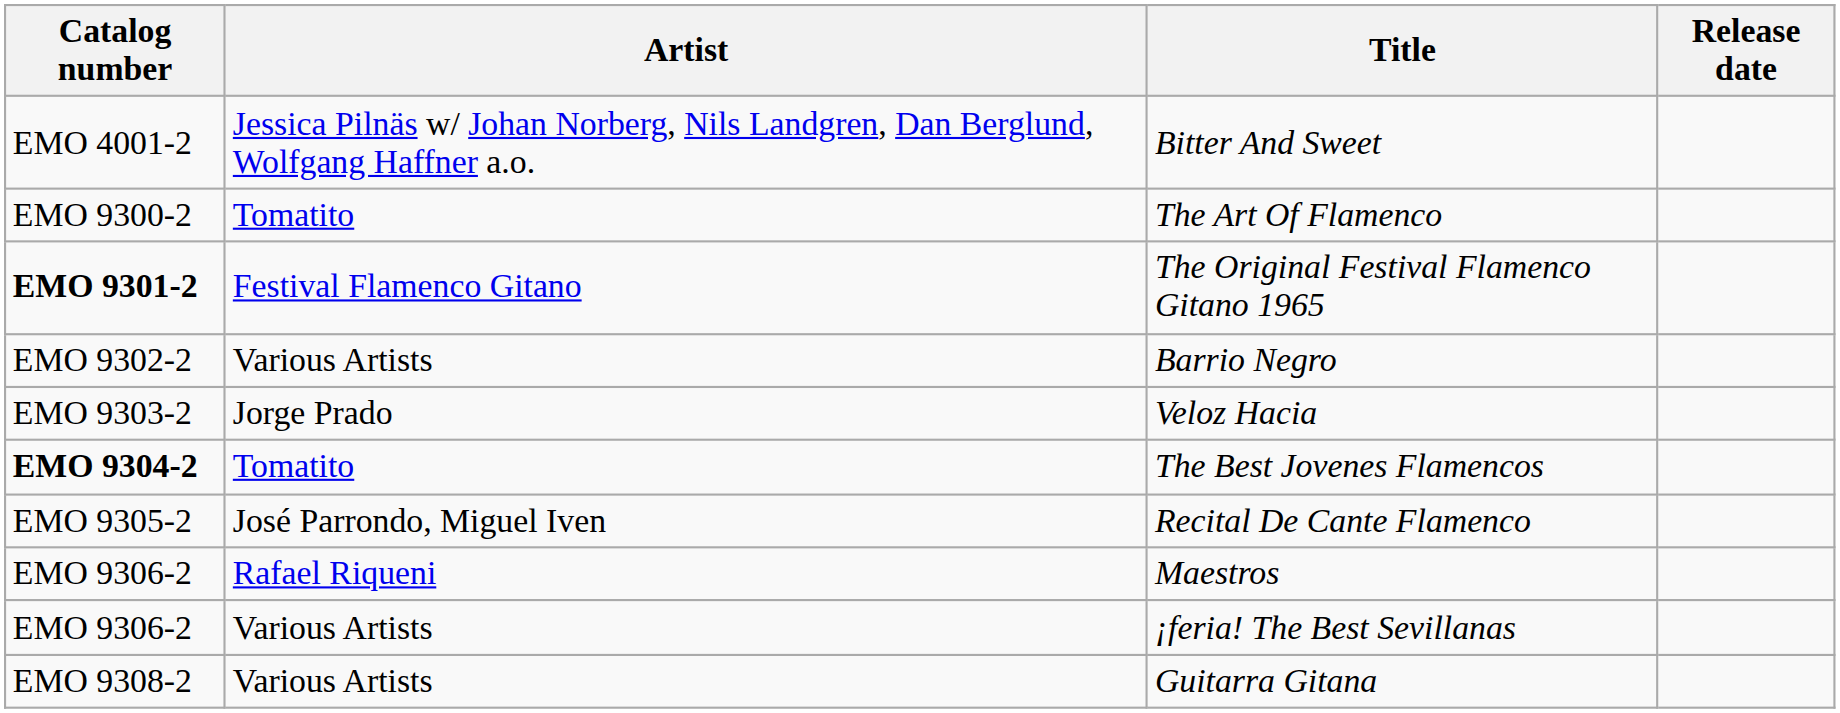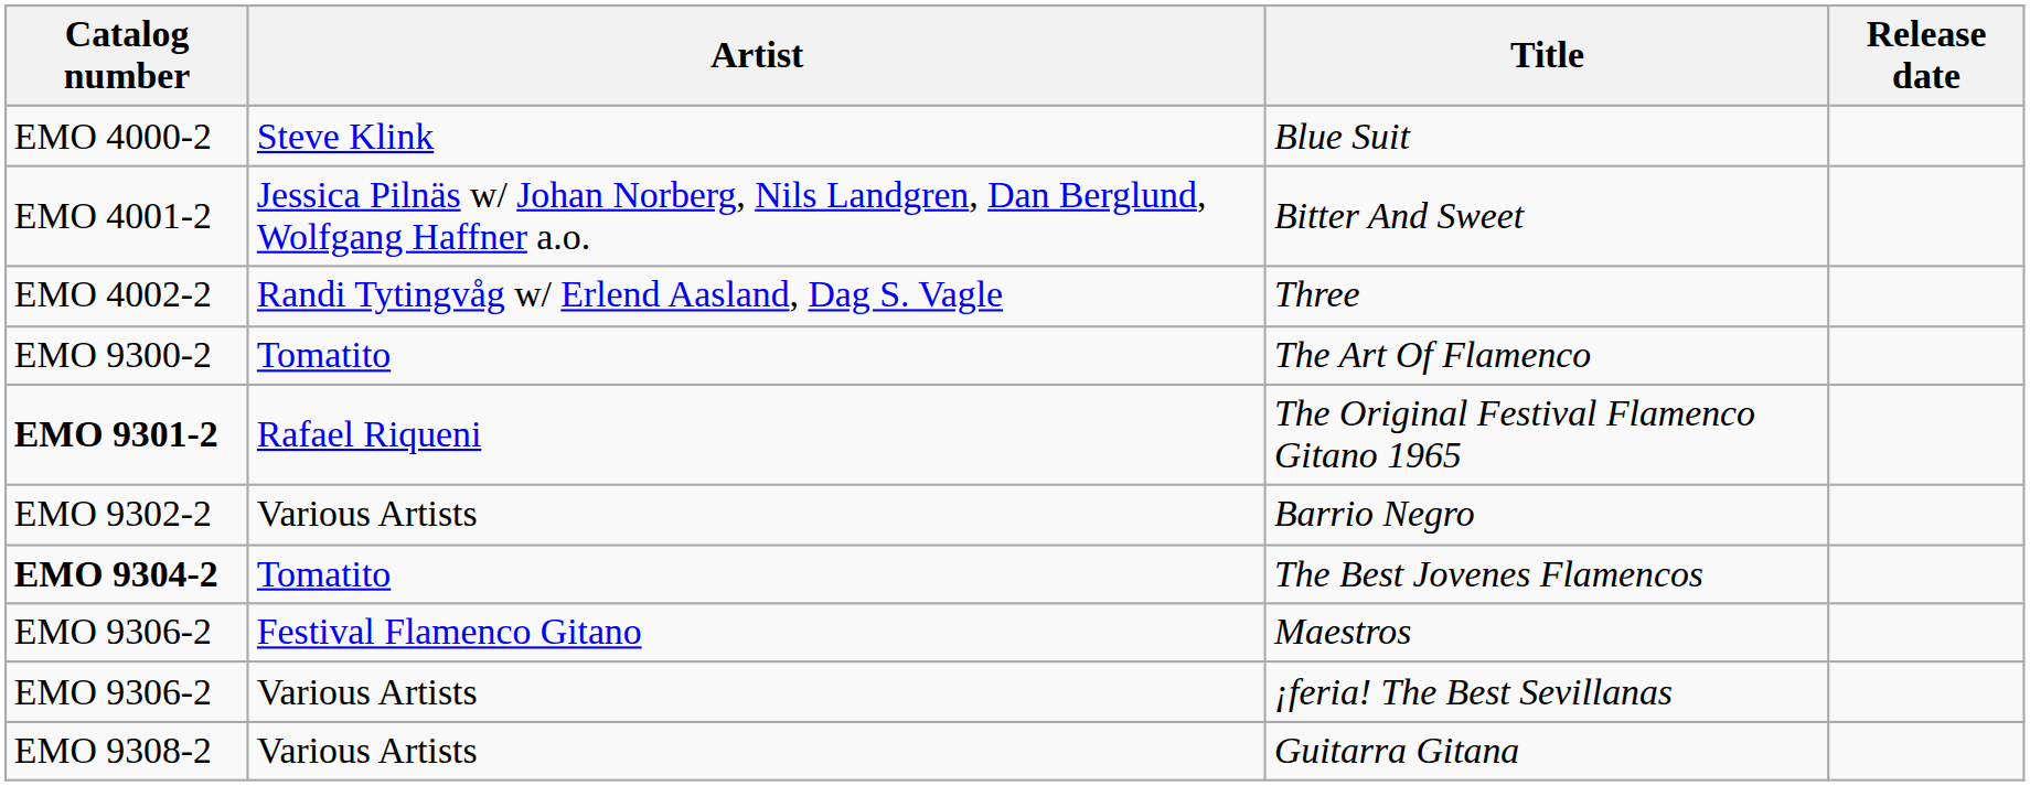 <table align="center" | class="wikitable sortable" | bgcolor="#CCCCCC">
 <tr>
 <th>Catalog number</th>
 <th>Artist</th>
 <th>Title</th>
 <th>Release date</th>
 </tr>
 <tr>
+<td>EMO 4000-2</td>
+<td><a href='#'>Steve Klink</a></td>
+<td><em>Blue Suit</em></td>
+<td></td>
+</tr>
+<tr>
 <td>EMO 4001-2</td>
 <td><a href='#'>Jessica Pilnäs</a> w/ <a href='#'>Johan Norberg</a>, <a href='#'>Nils Landgren</a>, <a href='#'>Dan Berglund</a>, <a href='#'>Wolfgang Haffner</a> a.o.</td>
 <td><em>Bitter And Sweet</em></td>
+<td></td>
+</tr>
+<tr>
+<td>EMO 4002-2</td>
+<td><a href='#'>Randi Tytingvåg</a> w/ <a href='#'>Erlend Aasland</a>, <a href='#'>Dag S. Vagle</a></td>
+<td><em>Three</em></td>
 <td></td>
 </tr>
 <tr>
 <td>EMO 9300-2</td>
 <td><a href='#'>Tomatito</a></td>
 <td><em>The Art Of Flamenco</em></td>
 <td></td>
 </tr>
 <tr>
 <td><strong>EMO 9301-2</strong></td>
-<td><a href='#'>Festival Flamenco Gitano</a></td>
+<td><a href='#'>Rafael Riqueni</a></td>
 <td><em>The Original Festival Flamenco Gitano 1965</em></td>
 <td></td>
 </tr>
 <tr>
 <td>EMO 9302-2</td>
 <td>Various Artists</td>
 <td><em>Barrio Negro</em></td>
 <td></td>
 </tr>
 <tr>
-<td>EMO 9303-2</td>
-<td>Jorge Prado</td>
-<td><em>Veloz Hacia</em></td>
-<td></td>
-</tr>
-<tr>
 <td><strong>EMO 9304-2</strong></td>
 <td><a href='#'>Tomatito</a></td>
 <td><em>The Best Jovenes Flamencos</em></td>
 <td></td>
 </tr>
 <tr>
-<td>EMO 9305-2</td>
-<td>José Parrondo, Miguel Iven</td>
-<td><em>Recital De Cante Flamenco</em></td>
-<td></td>
-</tr>
-<tr>
 <td>EMO 9306-2</td>
-<td><a href='#'>Rafael Riqueni</a></td>
+<td><a href='#'>Festival Flamenco Gitano</a></td>
 <td><em>Maestros</em></td>
 <td></td>
 </tr>
 <tr>
 <td>EMO 9306-2</td>
 <td>Various Artists</td>
 <td><em>¡feria! The Best Sevillanas</em></td>
 <td></td>
 </tr>
 <tr>
 <td>EMO 9308-2</td>
 <td>Various Artists</td>
 <td><em>Guitarra Gitana</em></td>
 <td></td>
 </tr>
 </table>
